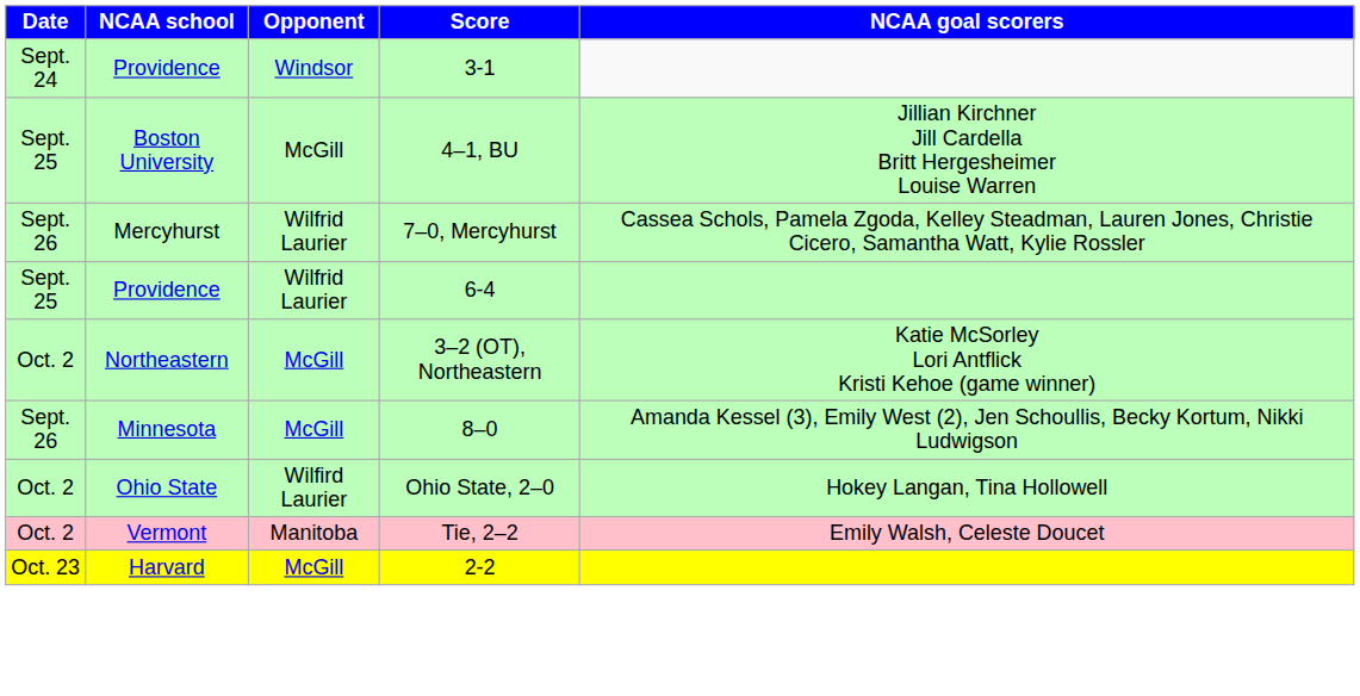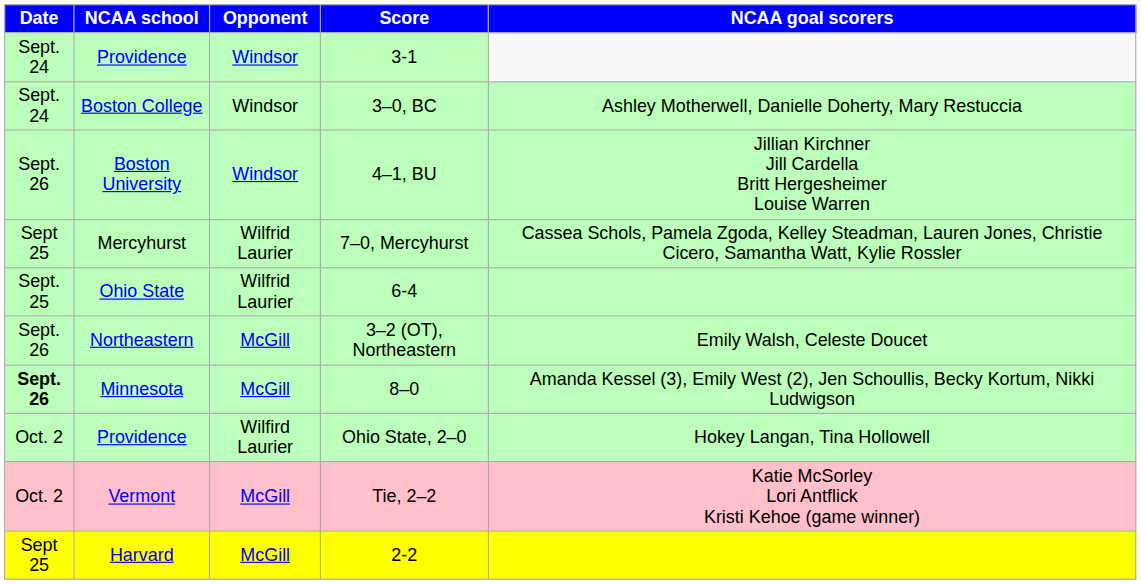 <table class="wikitable" style="width:80%;">
 <tr style="text-align:center; background:blue; color:#fff;">
 <td><strong>Date</strong></td>
 <td><strong>NCAA school</strong></td>
 <td><strong>Opponent</strong></td>
 <td><strong>Score</strong></td>
 <td><strong>NCAA goal scorers</strong></td>
 </tr>
 <tr style="text-align:center; background:#bfb;">
 <td>Sept. 24</td>
 <td><a href='#'>Providence</a></td>
 <td><a href='#'>Windsor</a></td>
 <td>3-1</td>
 </tr>
 <tr style="text-align:center; background:#bfb;">
-<td>Sept. 25</td>
+<td>Sept. 24</td>
+<td><a href='#'>Boston College</a></td>
+<td>Windsor</td>
+<td>3–0, BC</td>
+<td>Ashley Motherwell, Danielle Doherty, Mary Restuccia</td>
+</tr>
+<tr style="text-align:center; background:#bfb;">
+<td>Sept. 26</td>
 <td><a href='#'>Boston University</a></td>
-<td>McGill</td>
+<td><a href='#'>Windsor</a></td>
 <td>4–1, BU</td>
 <td>Jillian Kirchner<br>Jill Cardella<br>Britt Hergesheimer<br>Louise Warren</td>
 </tr>
 <tr style="text-align:center; background:#bfb;">
-<td>Sept. 26</td>
+<td>Sept 25</td>
 <td>Mercyhurst</td>
 <td>Wilfrid Laurier</td>
 <td>7–0, Mercyhurst</td>
 <td>Cassea Schols, Pamela Zgoda, Kelley Steadman, Lauren Jones, Christie Cicero, Samantha Watt, Kylie Rossler</td>
 </tr>
 <tr style="text-align:center; background:#bfb;">
 <td>Sept. 25</td>
-<td><a href='#'>Providence</a></td>
+<td><a href='#'>Ohio State</a></td>
 <td>Wilfrid Laurier</td>
 <td>6-4</td>
 <td></td>
 </tr>
 <tr style="text-align:center; background:#bfb;">
-<td>Oct. 2</td>
+<td>Sept. 26</td>
 <td><a href='#'>Northeastern</a></td>
 <td><a href='#'>McGill</a></td>
 <td>3–2 (OT), Northeastern</td>
-<td>Katie McSorley<br>Lori Antflick<br>Kristi Kehoe (game winner)</td>
+<td>Emily Walsh, Celeste Doucet</td>
 </tr>
 <tr style="text-align:center; background:#bfb;">
-<td>Sept. 26</td>
+<td><strong>Sept. 26</strong></td>
 <td><a href='#'>Minnesota</a></td>
 <td><a href='#'>McGill</a></td>
 <td>8–0</td>
 <td>Amanda Kessel (3), Emily West (2), Jen Schoullis, Becky Kortum, Nikki Ludwigson</td>
 </tr>
 <tr style="text-align:center; background:#bfb;">
 <td>Oct. 2</td>
-<td><a href='#'>Ohio State</a></td>
+<td><a href='#'>Providence</a></td>
 <td>Wilfird Laurier</td>
 <td>Ohio State, 2–0</td>
 <td>Hokey Langan, Tina Hollowell</td>
 </tr>
 <tr style="text-align:center; background:pink;">
 <td>Oct. 2</td>
 <td><a href='#'>Vermont</a></td>
-<td>Manitoba</td>
+<td><a href='#'>McGill</a></td>
 <td>Tie, 2–2</td>
-<td>Emily Walsh, Celeste Doucet</td>
+<td>Katie McSorley<br>Lori Antflick<br>Kristi Kehoe (game winner)</td>
 </tr>
 <tr style="text-align:center;" bgcolor="yellow">
-<td>Oct. 23</td>
+<td>Sept 25</td>
 <td><a href='#'>Harvard</a></td>
 <td><a href='#'>McGill</a></td>
 <td>2-2</td>
 <td></td>
 </tr>
 </table>
